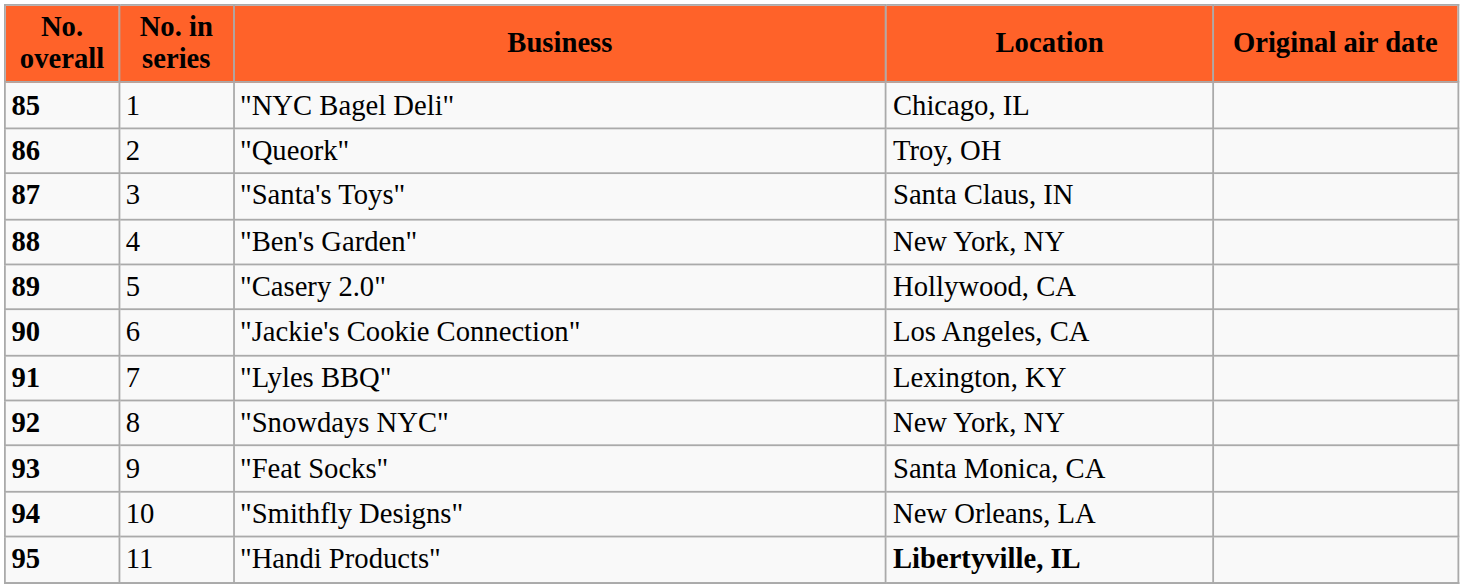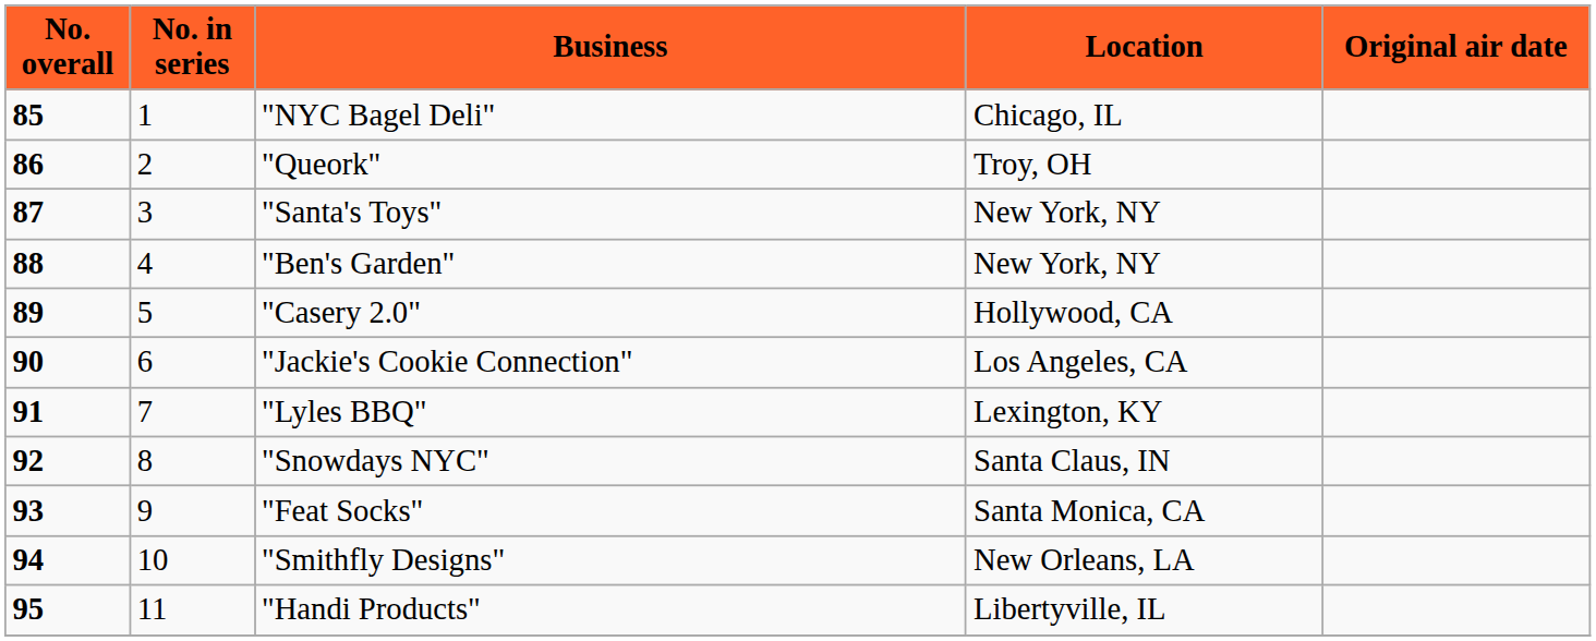 <table class="wikitable">
 <tr>
 <th style="background:#FF6229; color:#000;" width="7%">No.<br>overall</th>
 <th style="background:#FF6229; color:#000;" width="7%">No. in<br>series</th>
 <th style="background:#FF6229; color:#000;" width="40%">Business</th>
 <th style="background:#FF6229; color:#000;" width="20%">Location</th>
 <th style="background:#FF6229; color:#000;" width="15%">Original air date</th>
 </tr>
 <tr>
 <td><strong>85</strong></td>
 <td>1</td>
 <td>"NYC Bagel Deli"</td>
 <td>Chicago, IL</td>
 <td></td>
 </tr>
 <tr>
 <td><strong>86</strong></td>
 <td>2</td>
 <td>"Queork"</td>
 <td>Troy, OH</td>
 <td></td>
 </tr>
 <tr>
 <td><strong>87</strong></td>
 <td>3</td>
 <td>"Santa's Toys"</td>
-<td>Santa Claus, IN</td>
+<td>New York, NY</td>
 <td></td>
 </tr>
 <tr>
 <td><strong>88</strong></td>
 <td>4</td>
 <td>"Ben's Garden"</td>
 <td>New York, NY</td>
 <td></td>
 </tr>
 <tr>
 <td><strong>89</strong></td>
 <td>5</td>
 <td>"Casery 2.0"</td>
 <td>Hollywood, CA</td>
 <td></td>
 </tr>
 <tr>
 <td><strong>90</strong></td>
 <td>6</td>
 <td>"Jackie's Cookie Connection"</td>
 <td>Los Angeles, CA</td>
 <td></td>
 </tr>
 <tr>
 <td><strong>91</strong></td>
 <td>7</td>
 <td>"Lyles BBQ"</td>
 <td>Lexington, KY</td>
 <td></td>
 </tr>
 <tr>
 <td><strong>92</strong></td>
 <td>8</td>
 <td>"Snowdays NYC"</td>
-<td>New York, NY</td>
+<td>Santa Claus, IN</td>
 <td></td>
 </tr>
 <tr>
 <td><strong>93</strong></td>
 <td>9</td>
 <td>"Feat Socks"</td>
 <td>Santa Monica, CA</td>
 <td></td>
 </tr>
 <tr>
 <td><strong>94</strong></td>
 <td>10</td>
 <td>"Smithfly Designs"</td>
 <td>New Orleans, LA</td>
 <td></td>
 </tr>
 <tr>
 <td><strong>95</strong></td>
 <td>11</td>
 <td>"Handi Products"</td>
-<td><strong>Libertyville, IL</strong></td>
+<td>Libertyville, IL</td>
 <td></td>
 </tr>
 <tr>
 </tr>
 </table>
